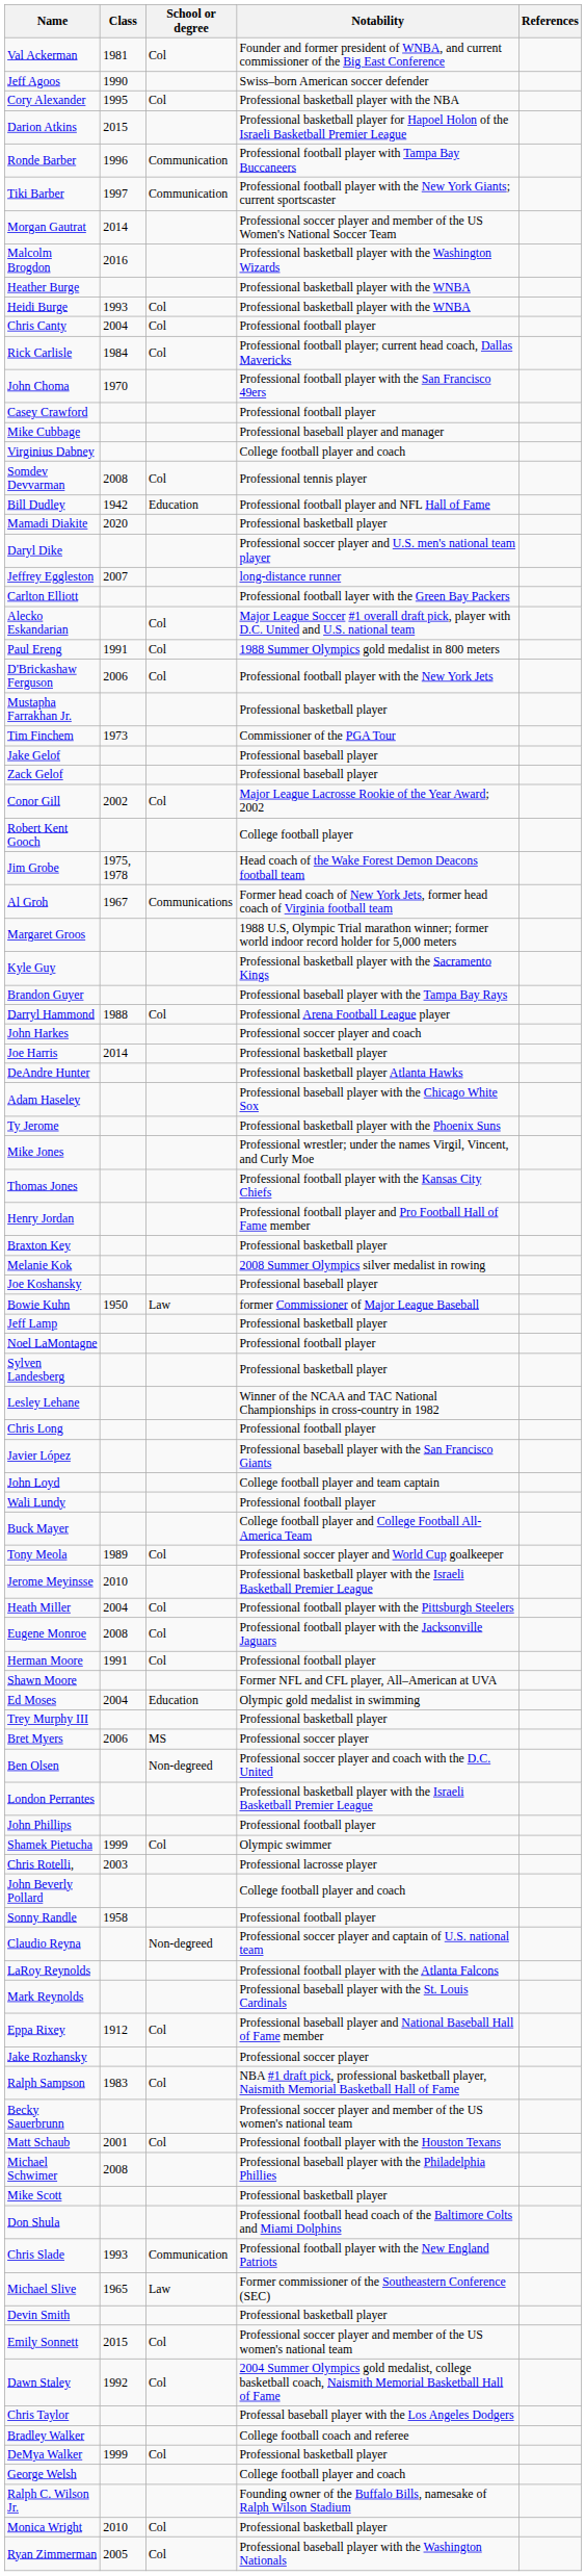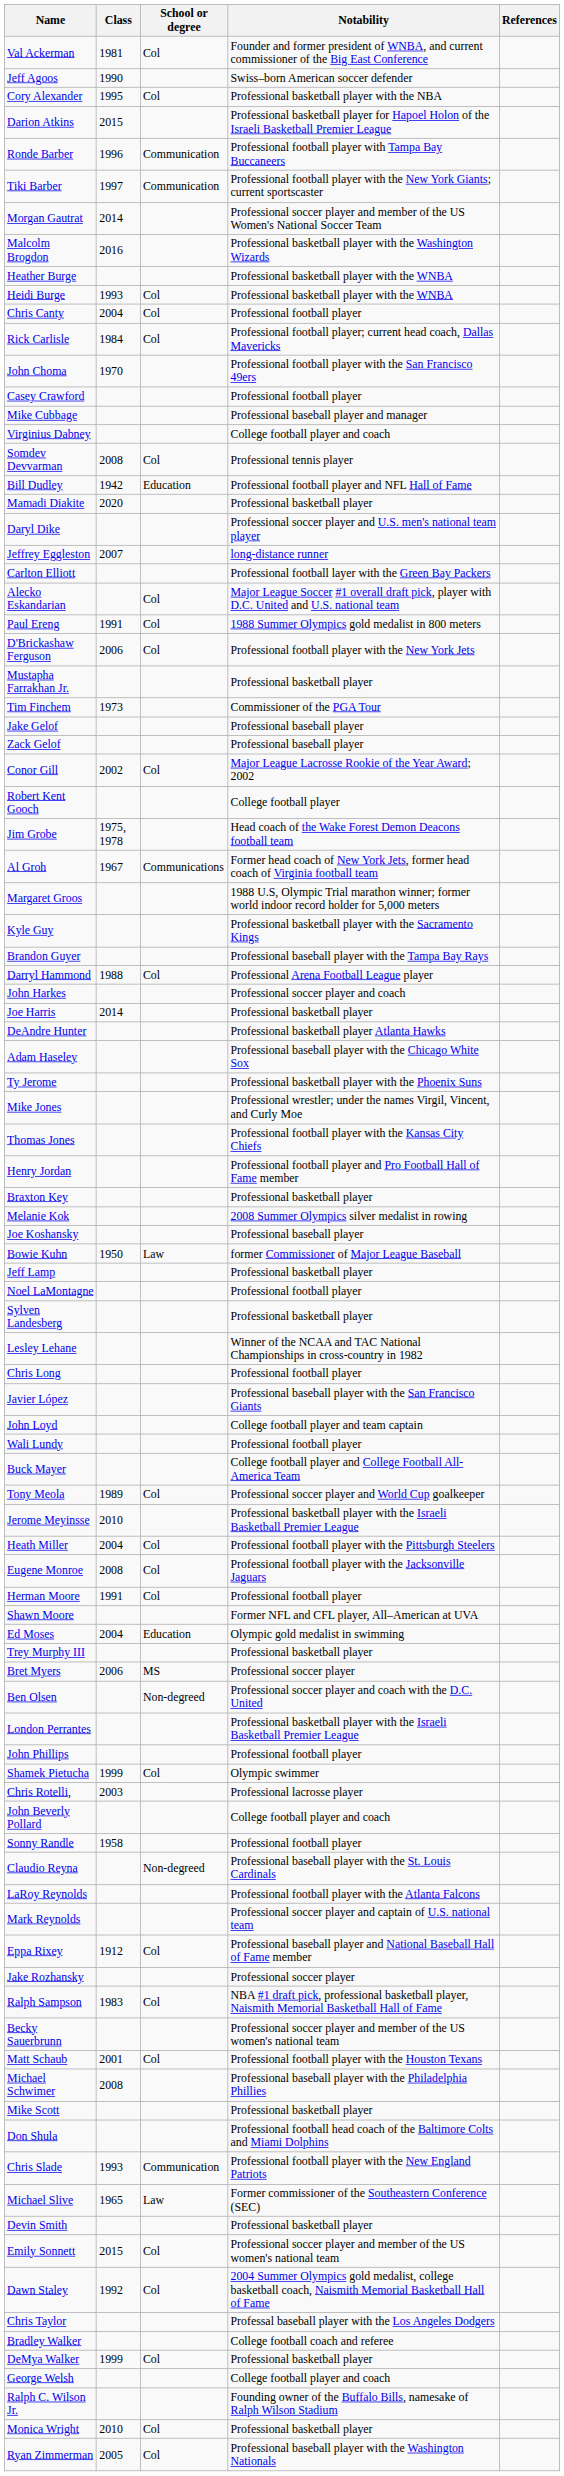 <table class="wikitable sortable" style="width:85%;">
 <tr>
 <th>Name</th>
 <th>Class</th>
 <th>School or degree</th>
 <th>Notability</th>
 <th>References</th>
 </tr>
 <tr>
 <td><a href='#'>Val Ackerman</a></td>
 <td>1981</td>
 <td>Col</td>
 <td>Founder and former president of <a href='#'>WNBA</a>, and current commissioner of the <a href='#'>Big East Conference</a></td>
 <td></td>
 </tr>
 <tr>
 <td><a href='#'>Jeff Agoos</a></td>
 <td>1990</td>
 <td></td>
 <td>Swiss–born American soccer defender</td>
 <td></td>
 </tr>
 <tr>
 <td><a href='#'>Cory Alexander</a></td>
 <td>1995</td>
 <td>Col</td>
 <td>Professional basketball player with the NBA</td>
 <td></td>
 </tr>
 <tr>
 <td><a href='#'>Darion Atkins</a></td>
 <td>2015</td>
 <td></td>
 <td>Professional basketball player for <a href='#'>Hapoel Holon</a> of the <a href='#'>Israeli Basketball Premier League</a></td>
 <td></td>
 </tr>
 <tr>
 <td><a href='#'>Ronde Barber</a></td>
 <td>1996</td>
 <td>Communication</td>
 <td>Professional football player with <a href='#'>Tampa Bay Buccaneers</a></td>
 <td></td>
 </tr>
 <tr>
 <td><a href='#'>Tiki Barber</a></td>
 <td>1997</td>
 <td>Communication</td>
 <td>Professional football player with the <a href='#'>New York Giants</a>; current sportscaster</td>
 <td></td>
 </tr>
 <tr>
 <td><a href='#'>Morgan Gautrat</a></td>
 <td>2014</td>
 <td></td>
 <td>Professional soccer player and member of the US Women's National Soccer Team</td>
 <td></td>
 </tr>
 <tr>
 <td><a href='#'>Malcolm Brogdon</a></td>
 <td>2016</td>
 <td></td>
 <td>Professional basketball player with the <a href='#'>Washington Wizards</a></td>
 <td></td>
 </tr>
 <tr>
 <td><a href='#'>Heather Burge</a></td>
 <td></td>
 <td></td>
 <td>Professional basketball player with the <a href='#'>WNBA</a></td>
 <td></td>
 </tr>
 <tr>
 <td><a href='#'>Heidi Burge</a></td>
 <td>1993</td>
 <td>Col</td>
 <td>Professional basketball player with the <a href='#'>WNBA</a></td>
 <td></td>
 </tr>
 <tr>
 <td><a href='#'>Chris Canty</a></td>
 <td>2004</td>
 <td>Col</td>
 <td>Professional football player</td>
 <td></td>
 </tr>
 <tr>
 <td><a href='#'>Rick Carlisle</a></td>
 <td>1984</td>
 <td>Col</td>
 <td>Professional football player; current head coach, <a href='#'>Dallas Mavericks</a></td>
 <td></td>
 </tr>
 <tr>
 <td><a href='#'>John Choma</a></td>
 <td>1970</td>
 <td></td>
 <td>Professional football player with the <a href='#'>San Francisco 49ers</a></td>
 <td></td>
 </tr>
 <tr>
 <td><a href='#'>Casey Crawford</a></td>
 <td></td>
 <td></td>
 <td>Professional football player</td>
 <td></td>
 </tr>
 <tr>
 <td><a href='#'>Mike Cubbage</a></td>
 <td></td>
 <td></td>
 <td>Professional baseball player and manager</td>
 <td></td>
 </tr>
 <tr>
 <td><a href='#'>Virginius Dabney</a></td>
 <td></td>
 <td></td>
 <td>College football player and coach</td>
 <td></td>
 </tr>
 <tr>
 <td><a href='#'>Somdev Devvarman</a></td>
 <td>2008</td>
 <td>Col</td>
 <td>Professional tennis player</td>
 <td></td>
 </tr>
 <tr>
 <td><a href='#'>Bill Dudley</a></td>
 <td>1942</td>
 <td>Education</td>
 <td>Professional football player and NFL <a href='#'>Hall of Fame</a></td>
 <td></td>
 </tr>
 <tr>
 <td><a href='#'>Mamadi Diakite</a></td>
 <td>2020</td>
 <td></td>
 <td>Professional basketball player</td>
 <td></td>
 </tr>
 <tr>
 <td><a href='#'>Daryl Dike</a></td>
 <td></td>
 <td></td>
 <td>Professional soccer player and <a href='#'>U.S. men's national team player</a></td>
 <td></td>
 </tr>
 <tr>
 <td><a href='#'>Jeffrey Eggleston</a></td>
 <td>2007</td>
 <td></td>
 <td><a href='#'>long-distance runner</a></td>
 <td></td>
 </tr>
 <tr>
 <td><a href='#'>Carlton Elliott</a></td>
 <td></td>
 <td></td>
 <td>Professional football layer with the <a href='#'>Green Bay Packers</a></td>
 <td></td>
 </tr>
 <tr>
 <td><a href='#'>Alecko Eskandarian</a></td>
 <td></td>
 <td>Col</td>
 <td><a href='#'>Major League Soccer</a> <a href='#'>#1 overall draft pick</a>, player with <a href='#'>D.C. United</a> and <a href='#'>U.S. national team</a></td>
 <td></td>
 </tr>
 <tr>
 <td><a href='#'>Paul Ereng</a></td>
 <td>1991</td>
 <td>Col</td>
 <td><a href='#'>1988 Summer Olympics</a> gold medalist in 800 meters</td>
 <td></td>
 </tr>
 <tr>
 <td><a href='#'>D'Brickashaw Ferguson</a></td>
 <td>2006</td>
 <td>Col</td>
 <td>Professional football player with the <a href='#'>New York Jets</a></td>
 <td></td>
 </tr>
 <tr>
 <td><a href='#'>Mustapha Farrakhan Jr.</a></td>
 <td></td>
 <td></td>
 <td>Professional basketball player</td>
 <td></td>
 </tr>
 <tr>
 <td><a href='#'>Tim Finchem</a></td>
 <td>1973</td>
 <td></td>
 <td>Commissioner of the <a href='#'>PGA Tour</a></td>
 <td></td>
 </tr>
 <tr>
 <td><a href='#'>Jake Gelof</a></td>
 <td></td>
 <td></td>
 <td>Professional baseball player</td>
 <td></td>
 </tr>
 <tr>
 <td><a href='#'>Zack Gelof</a></td>
 <td></td>
 <td></td>
 <td>Professional baseball player</td>
 <td></td>
 </tr>
 <tr>
 <td><a href='#'>Conor Gill</a></td>
 <td>2002</td>
 <td>Col</td>
 <td><a href='#'>Major League Lacrosse Rookie of the Year Award</a>; 2002</td>
 <td></td>
 </tr>
 <tr>
 <td><a href='#'>Robert Kent Gooch</a></td>
 <td></td>
 <td></td>
 <td>College football player</td>
 <td></td>
 </tr>
 <tr>
 <td><a href='#'>Jim Grobe</a></td>
 <td>1975, 1978</td>
 <td></td>
 <td>Head coach of <a href='#'>the Wake Forest Demon Deacons football team</a></td>
 <td></td>
 </tr>
 <tr>
 <td><a href='#'>Al Groh</a></td>
 <td>1967</td>
 <td>Communications</td>
 <td>Former head coach of <a href='#'>New York Jets</a>, former head coach of <a href='#'>Virginia football team</a></td>
 <td></td>
 </tr>
 <tr>
 <td><a href='#'>Margaret Groos</a></td>
 <td></td>
 <td></td>
 <td>1988 U.S, Olympic Trial marathon winner; former world indoor record holder for 5,000 meters</td>
 <td></td>
 </tr>
 <tr>
 <td><a href='#'>Kyle Guy</a></td>
 <td></td>
 <td></td>
 <td>Professional basketball player with the <a href='#'>Sacramento Kings</a></td>
 <td></td>
 </tr>
 <tr>
 <td><a href='#'>Brandon Guyer</a></td>
 <td></td>
 <td></td>
 <td>Professional baseball player with the <a href='#'>Tampa Bay Rays</a></td>
 <td></td>
 </tr>
 <tr>
 <td><a href='#'>Darryl Hammond</a></td>
 <td>1988</td>
 <td>Col</td>
 <td>Professional <a href='#'>Arena Football League</a> player</td>
 <td></td>
 </tr>
 <tr>
 <td><a href='#'>John Harkes</a></td>
 <td></td>
 <td></td>
 <td>Professional soccer player and coach</td>
 <td></td>
 </tr>
 <tr>
 <td><a href='#'>Joe Harris</a></td>
 <td>2014</td>
 <td></td>
 <td>Professional basketball player</td>
 <td></td>
 </tr>
 <tr>
 <td><a href='#'>DeAndre Hunter</a></td>
 <td></td>
 <td></td>
 <td>Professional basketball player <a href='#'>Atlanta Hawks</a></td>
 <td></td>
 </tr>
 <tr>
 <td><a href='#'>Adam Haseley</a></td>
 <td></td>
 <td></td>
 <td>Professional baseball player with the <a href='#'>Chicago White Sox</a></td>
 <td></td>
 </tr>
 <tr>
 <td><a href='#'>Ty Jerome</a></td>
 <td></td>
 <td></td>
 <td>Professional basketball player with the <a href='#'>Phoenix Suns</a></td>
 <td></td>
 </tr>
 <tr>
 <td><a href='#'>Mike Jones</a></td>
 <td></td>
 <td></td>
 <td>Professional wrestler; under the names Virgil, Vincent, and Curly Moe</td>
 <td></td>
 </tr>
 <tr>
 <td><a href='#'>Thomas Jones</a></td>
 <td></td>
 <td></td>
 <td>Professional football player with the <a href='#'>Kansas City Chiefs</a></td>
 <td></td>
 </tr>
 <tr>
 <td><a href='#'>Henry Jordan</a></td>
 <td></td>
 <td></td>
 <td>Professional football player and <a href='#'>Pro Football Hall of Fame</a> member</td>
 <td></td>
 </tr>
 <tr>
 <td><a href='#'>Braxton Key</a></td>
 <td></td>
 <td></td>
 <td>Professional basketball player</td>
 <td></td>
 </tr>
 <tr>
 <td><a href='#'>Melanie Kok</a></td>
 <td></td>
 <td></td>
 <td><a href='#'>2008 Summer Olympics</a> silver medalist in rowing</td>
 <td></td>
 </tr>
 <tr>
 <td><a href='#'>Joe Koshansky</a></td>
 <td></td>
 <td></td>
 <td>Professional baseball player</td>
 <td></td>
 </tr>
 <tr>
 <td><a href='#'>Bowie Kuhn</a></td>
 <td>1950</td>
 <td>Law</td>
 <td>former <a href='#'>Commissioner</a> of <a href='#'>Major League Baseball</a></td>
 <td></td>
 </tr>
 <tr>
 <td><a href='#'>Jeff Lamp</a></td>
 <td></td>
 <td></td>
 <td>Professional basketball player</td>
 <td></td>
 </tr>
 <tr>
 <td><a href='#'>Noel LaMontagne</a></td>
 <td></td>
 <td></td>
 <td>Professional football player</td>
 <td></td>
 </tr>
 <tr>
 <td><a href='#'>Sylven Landesberg</a></td>
 <td></td>
 <td></td>
 <td>Professional basketball player</td>
 <td></td>
 </tr>
 <tr>
 <td><a href='#'>Lesley Lehane</a></td>
 <td></td>
 <td></td>
 <td>Winner of the NCAA and TAC National Championships in cross-country in 1982</td>
 <td></td>
 </tr>
 <tr>
 <td><a href='#'>Chris Long</a></td>
 <td></td>
 <td></td>
 <td>Professional football player</td>
 <td></td>
 </tr>
 <tr>
 <td><a href='#'>Javier López</a></td>
 <td></td>
 <td></td>
 <td>Professional baseball player with the <a href='#'>San Francisco Giants</a></td>
 <td></td>
 </tr>
 <tr>
 <td><a href='#'>John Loyd</a></td>
 <td></td>
 <td></td>
 <td>College football player and team captain</td>
 <td></td>
 </tr>
 <tr>
 <td><a href='#'>Wali Lundy</a></td>
 <td></td>
 <td></td>
 <td>Professional football player</td>
 <td></td>
 </tr>
 <tr>
 <td><a href='#'>Buck Mayer</a></td>
 <td></td>
 <td></td>
 <td>College football player and <a href='#'>College Football All-America Team</a></td>
 <td></td>
 </tr>
 <tr>
 <td><a href='#'>Tony Meola</a></td>
 <td>1989</td>
 <td>Col</td>
 <td>Professional soccer player and <a href='#'>World Cup</a> goalkeeper</td>
 <td></td>
 </tr>
 <tr>
 <td><a href='#'>Jerome Meyinsse</a></td>
 <td>2010</td>
 <td></td>
 <td>Professional basketball player with the <a href='#'>Israeli Basketball Premier League</a></td>
 <td></td>
 </tr>
 <tr>
 <td><a href='#'>Heath Miller</a></td>
 <td>2004</td>
 <td>Col</td>
 <td>Professional football player with the <a href='#'>Pittsburgh Steelers</a></td>
 <td></td>
 </tr>
 <tr>
 <td><a href='#'>Eugene Monroe</a></td>
 <td>2008</td>
 <td>Col</td>
 <td>Professional football player with the <a href='#'>Jacksonville Jaguars</a></td>
 <td></td>
 </tr>
 <tr>
 <td><a href='#'>Herman Moore</a></td>
 <td>1991</td>
 <td>Col</td>
 <td>Professional football player</td>
 <td></td>
 </tr>
 <tr>
 <td><a href='#'>Shawn Moore</a></td>
 <td></td>
 <td></td>
 <td>Former NFL and CFL player, All–American at UVA</td>
 <td></td>
 </tr>
 <tr>
 <td><a href='#'>Ed Moses</a></td>
 <td>2004</td>
 <td>Education</td>
 <td>Olympic gold medalist in swimming</td>
 <td></td>
 </tr>
 <tr>
 <td><a href='#'>Trey Murphy III</a></td>
 <td></td>
 <td></td>
 <td>Professional basketball player</td>
 <td></td>
 </tr>
 <tr>
 <td><a href='#'>Bret Myers</a></td>
 <td>2006</td>
 <td>MS</td>
 <td>Professional soccer player</td>
 <td></td>
 </tr>
 <tr>
 <td><a href='#'>Ben Olsen</a></td>
 <td></td>
 <td>Non-degreed</td>
 <td>Professional soccer player and coach with the <a href='#'>D.C. United</a></td>
 <td></td>
 </tr>
 <tr>
 <td><a href='#'>London Perrantes</a></td>
 <td></td>
 <td></td>
 <td>Professional basketball player with the <a href='#'>Israeli Basketball Premier League</a></td>
 <td></td>
 </tr>
 <tr>
 <td><a href='#'>John Phillips</a></td>
 <td></td>
 <td></td>
 <td>Professional football player</td>
 <td></td>
 </tr>
 <tr>
 <td><a href='#'>Shamek Pietucha</a></td>
 <td>1999</td>
 <td>Col</td>
 <td>Olympic swimmer</td>
 <td></td>
 </tr>
 <tr>
 <td><a href='#'>Chris Rotelli</a>,</td>
 <td>2003</td>
 <td></td>
 <td>Professional lacrosse player</td>
 <td></td>
 </tr>
 <tr>
 <td><a href='#'>John Beverly Pollard</a></td>
 <td></td>
 <td></td>
 <td>College football player and coach</td>
 <td></td>
 </tr>
 <tr>
 <td><a href='#'>Sonny Randle</a></td>
 <td>1958</td>
 <td></td>
 <td>Professional football player</td>
 <td></td>
 </tr>
 <tr>
 <td><a href='#'>Claudio Reyna</a></td>
 <td></td>
 <td>Non-degreed</td>
-<td>Professional soccer player and captain of <a href='#'>U.S. national team</a></td>
+<td>Professional baseball player with the <a href='#'>St. Louis Cardinals</a></td>
 <td></td>
 </tr>
 <tr>
 <td><a href='#'>LaRoy Reynolds</a></td>
 <td></td>
 <td></td>
 <td>Professional football player with the <a href='#'>Atlanta Falcons</a></td>
 <td></td>
 </tr>
 <tr>
 <td><a href='#'>Mark Reynolds</a></td>
 <td></td>
 <td></td>
-<td>Professional baseball player with the <a href='#'>St. Louis Cardinals</a></td>
+<td>Professional soccer player and captain of <a href='#'>U.S. national team</a></td>
 <td></td>
 </tr>
 <tr>
 <td><a href='#'>Eppa Rixey</a></td>
 <td>1912</td>
 <td>Col</td>
 <td>Professional baseball player and <a href='#'>National Baseball Hall of Fame</a> member</td>
 <td></td>
 </tr>
 <tr>
 <td><a href='#'>Jake Rozhansky</a></td>
 <td></td>
 <td></td>
 <td>Professional soccer player</td>
 <td></td>
 </tr>
 <tr>
 <td><a href='#'>Ralph Sampson</a></td>
 <td>1983</td>
 <td>Col</td>
 <td>NBA <a href='#'>#1 draft pick</a>, professional basketball player, <a href='#'>Naismith Memorial Basketball Hall of Fame</a></td>
 <td></td>
 </tr>
 <tr>
 <td><a href='#'>Becky Sauerbrunn</a></td>
 <td></td>
 <td></td>
 <td>Professional soccer player and member of the US women's national team</td>
 <td></td>
 </tr>
 <tr>
 <td><a href='#'>Matt Schaub</a></td>
 <td>2001</td>
 <td>Col</td>
 <td>Professional football player with the <a href='#'>Houston Texans</a></td>
 <td></td>
 </tr>
 <tr>
 <td><a href='#'>Michael Schwimer</a></td>
 <td>2008</td>
 <td></td>
 <td>Professional baseball player with the <a href='#'>Philadelphia Phillies</a></td>
 <td></td>
 </tr>
 <tr>
 <td><a href='#'>Mike Scott</a></td>
 <td></td>
 <td></td>
 <td>Professional basketball player</td>
 <td></td>
 </tr>
 <tr>
 <td><a href='#'>Don Shula</a></td>
 <td></td>
 <td></td>
 <td>Professional football head coach of the <a href='#'>Baltimore Colts</a> and <a href='#'>Miami Dolphins</a></td>
 <td></td>
 </tr>
 <tr>
 <td><a href='#'>Chris Slade</a></td>
 <td>1993</td>
 <td>Communication</td>
 <td>Professional football player with the <a href='#'>New England Patriots</a></td>
 <td></td>
 </tr>
 <tr>
 <td><a href='#'>Michael Slive</a></td>
 <td>1965</td>
 <td>Law</td>
 <td>Former commissioner of the <a href='#'>Southeastern Conference</a> (SEC)</td>
 <td></td>
 </tr>
 <tr>
 <td><a href='#'>Devin Smith</a></td>
 <td></td>
 <td></td>
 <td>Professional basketball player</td>
 <td></td>
 </tr>
 <tr>
 <td><a href='#'>Emily Sonnett</a></td>
 <td>2015</td>
 <td>Col</td>
 <td>Professional soccer player and member of the US women's national team</td>
 <td></td>
 </tr>
 <tr>
 <td><a href='#'>Dawn Staley</a></td>
 <td>1992</td>
 <td>Col</td>
 <td><a href='#'>2004 Summer Olympics</a> gold medalist, college basketball coach, <a href='#'>Naismith Memorial Basketball Hall of Fame</a></td>
 <td></td>
 </tr>
 <tr>
 <td><a href='#'>Chris Taylor</a></td>
 <td></td>
 <td></td>
 <td>Professal baseball player with the <a href='#'>Los Angeles Dodgers</a></td>
 <td></td>
 </tr>
 <tr>
 <td><a href='#'>Bradley Walker</a></td>
 <td></td>
 <td></td>
 <td>College football coach and referee</td>
 <td></td>
 </tr>
 <tr>
 <td><a href='#'>DeMya Walker</a></td>
 <td>1999</td>
 <td>Col</td>
 <td>Professional basketball player</td>
 <td></td>
 </tr>
 <tr>
 <td><a href='#'>George Welsh</a></td>
 <td></td>
 <td></td>
 <td>College football player and coach</td>
 <td></td>
 </tr>
 <tr>
 <td><a href='#'>Ralph C. Wilson Jr.</a></td>
 <td></td>
 <td></td>
 <td>Founding owner of the <a href='#'>Buffalo Bills</a>, namesake of <a href='#'>Ralph Wilson Stadium</a></td>
 <td></td>
 </tr>
 <tr>
 <td><a href='#'>Monica Wright</a></td>
 <td>2010</td>
 <td>Col</td>
 <td>Professional basketball player</td>
 <td></td>
 </tr>
 <tr>
 <td><a href='#'>Ryan Zimmerman</a></td>
 <td>2005</td>
 <td>Col</td>
 <td>Professional baseball player with the <a href='#'>Washington Nationals</a></td>
 <td></td>
 </tr>
 </table>
